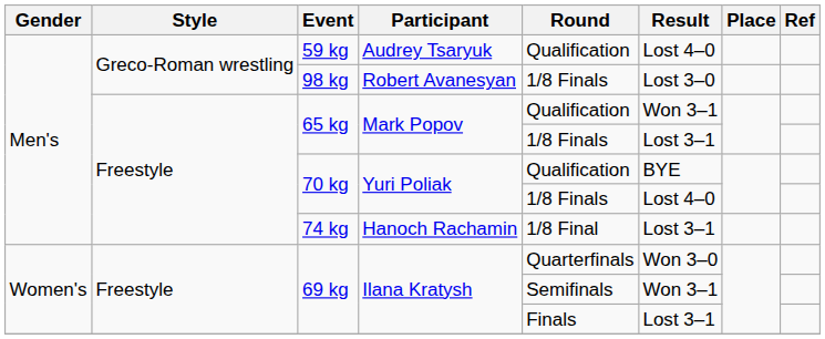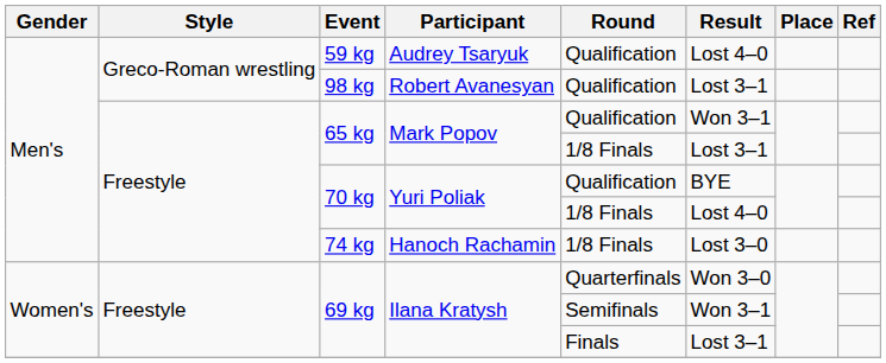 <table class="wikitable" style="font-size: 95%;">
 <tr>
 <th>Gender</th>
 <th>Style</th>
 <th>Event</th>
 <th>Participant</th>
 <th>Round</th>
 <th>Result</th>
 <th>Place</th>
 <th>Ref</th>
 </tr>
 <tr>
 <td rowspan="7">Men's</td>
 <td rowspan="2">Greco-Roman wrestling</td>
 <td><a href='#'>59 kg</a></td>
 <td><a href='#'>Audrey Tsaryuk</a></td>
 <td>Qualification</td>
 <td>Lost 4–0</td>
 <td></td>
 <td></td>
 </tr>
 <tr>
 <td><a href='#'>98 kg</a></td>
 <td><a href='#'>Robert Avanesyan</a></td>
-<td>1/8 Finals</td>
-<td>Lost 3–0</td>
+<td>Qualification</td>
+<td>Lost 3–1</td>
 <td></td>
 <td></td>
 </tr>
 <tr>
 <td rowspan="5">Freestyle</td>
 <td rowspan="2"><a href='#'>65 kg</a></td>
 <td rowspan="2"><a href='#'>Mark Popov</a></td>
 <td>Qualification</td>
 <td>Won 3–1</td>
 <td rowspan="2"></td>
 <td></td>
 </tr>
 <tr>
 <td>1/8 Finals</td>
 <td>Lost 3–1</td>
 <td></td>
 </tr>
 <tr>
 <td rowspan="2"><a href='#'>70 kg</a></td>
 <td rowspan="2"><a href='#'>Yuri Poliak</a></td>
 <td>Qualification</td>
 <td>BYE</td>
 <td rowspan="2"></td>
 <td></td>
 </tr>
 <tr>
 <td>1/8 Finals</td>
 <td>Lost 4–0</td>
 <td></td>
 </tr>
 <tr>
 <td><a href='#'>74 kg</a></td>
 <td><a href='#'>Hanoch Rachamin</a></td>
-<td>1/8 Final</td>
-<td>Lost 3–1</td>
+<td>1/8 Finals</td>
+<td>Lost 3–0</td>
 <td></td>
 <td></td>
 </tr>
 <tr>
 <td rowspan="3">Women's</td>
 <td rowspan="3">Freestyle</td>
 <td rowspan="3"><a href='#'>69 kg</a></td>
 <td rowspan="3"><a href='#'>Ilana Kratysh</a></td>
 <td>Quarterfinals</td>
 <td>Won 3–0</td>
 <td rowspan="3"></td>
 <td></td>
 </tr>
 <tr>
 <td>Semifinals</td>
 <td>Won 3–1</td>
 <td></td>
 </tr>
 <tr>
 <td>Finals</td>
 <td>Lost 3–1</td>
 <td></td>
 </tr>
 <tr>
 </tr>
 </table>
